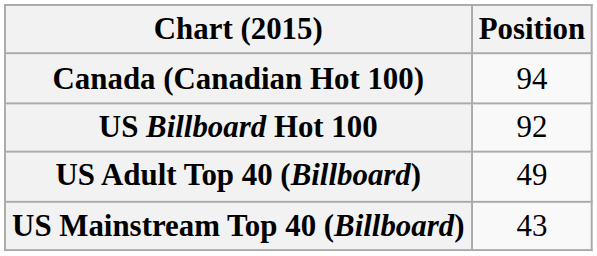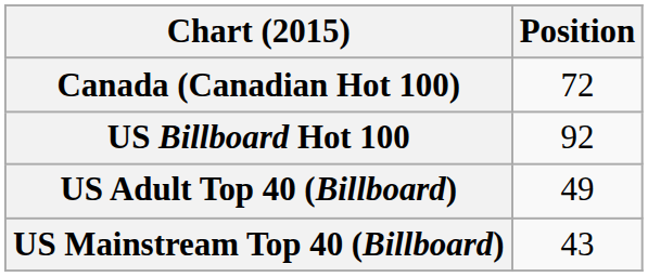 <table class="wikitable sortable plainrowheaders" style="text-align:center">
 <tr>
 <th scope="col">Chart (2015)</th>
 <th scope="col">Position</th>
 </tr>
 <tr>
 <th scope="row">Canada (Canadian Hot 100)</th>
-<td>94</td>
+<td>72</td>
 </tr>
 <tr>
 <th scope="row">US <em>Billboard</em> Hot 100</th>
 <td>92</td>
 </tr>
 <tr>
 <th scope="row">US Adult Top 40 (<em>Billboard</em>)</th>
 <td>49</td>
 </tr>
 <tr>
 <th scope="row">US Mainstream Top 40 (<em>Billboard</em>)</th>
 <td>43</td>
 </tr>
 </table>
